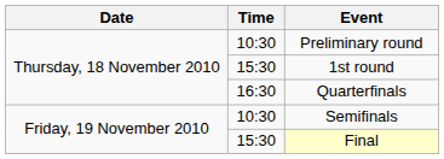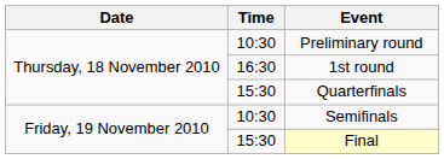 <table class = "wikitable" style="text-align:center;">
 <tr>
 <th width=220>Date</th>
 <th width=50>Time</th>
 <th width=150>Event</th>
 </tr>
 <tr>
 <td rowspan=3>Thursday, 18 November 2010</td>
 <td>10:30</td>
 <td>Preliminary round</td>
 </tr>
 <tr>
-<td>15:30</td>
+<td>16:30</td>
 <td>1st round</td>
 </tr>
 <tr>
-<td>16:30</td>
+<td>15:30</td>
 <td>Quarterfinals</td>
 </tr>
 <tr>
 <td rowspan=2>Friday, 19 November 2010</td>
 <td>10:30</td>
 <td>Semifinals</td>
 </tr>
 <tr>
 <td>15:30</td>
 <td bgcolor=ffffcc>Final</td>
 </tr>
 </table>
